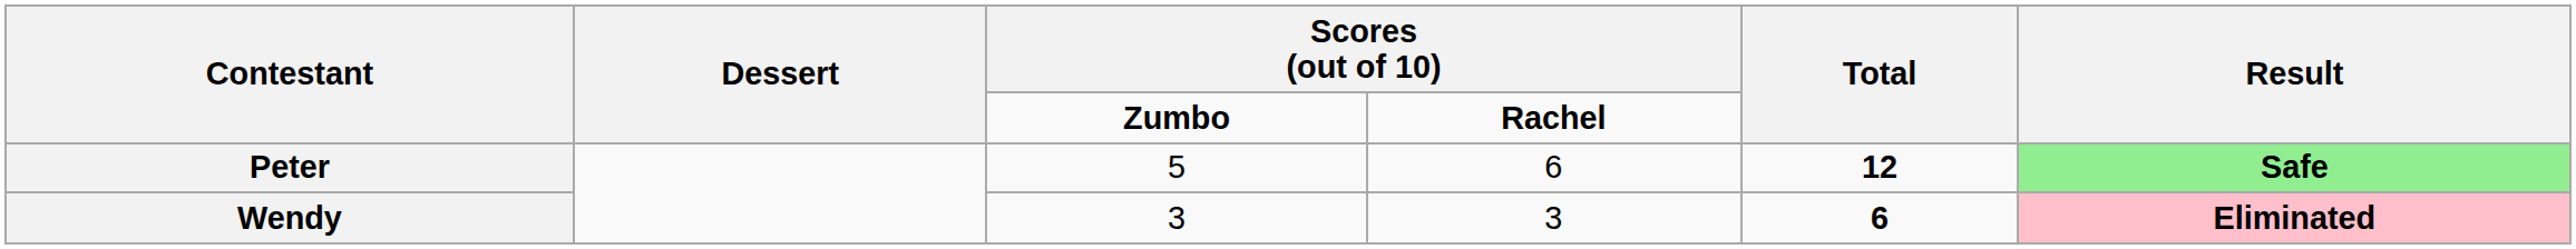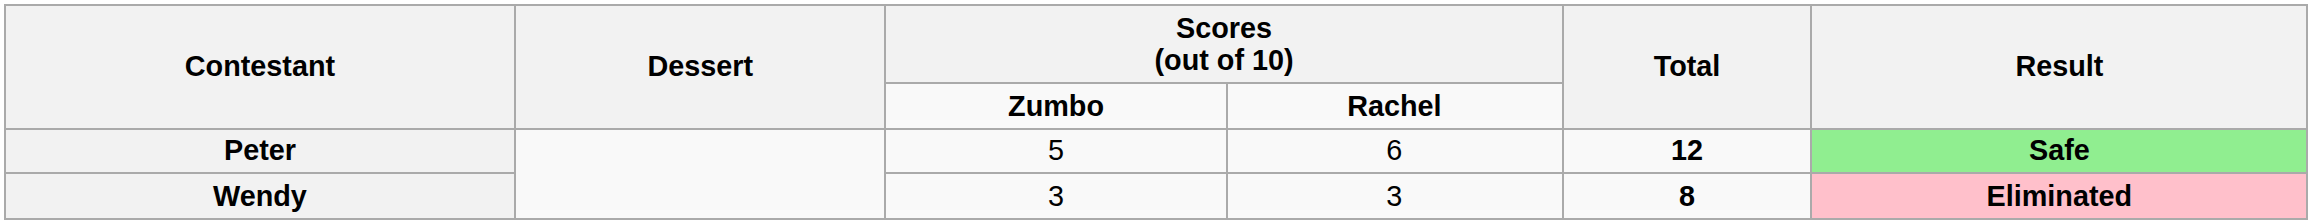 <table class="wikitable plainrowheaders" style="text-align:center; font-size:90%; width:80em;">
 <tr>
 <th rowspan="2">Contestant</th>
 <th rowspan="2">Dessert</th>
 <th colspan="2">Scores<br>(out of 10)</th>
 <th rowspan="2">Total<br></th>
 <th rowspan="2">Result</th>
 </tr>
 <tr>
 <td><strong>Zumbo</strong></td>
 <td><strong>Rachel</strong></td>
 </tr>
 <tr>
 <th>Peter</th>
 <td rowspan="2"></td>
 <td>5</td>
 <td>6</td>
 <td><strong>12</strong></td>
 <td style="background:lightgreen;"><strong>Safe</strong></td>
 </tr>
 <tr>
 <th>Wendy</th>
 <td>3</td>
 <td>3</td>
-<td><strong>6</strong></td>
+<td><strong>8</strong></td>
 <td style="background:pink;"><strong>Eliminated</strong></td>
 </tr>
 </table>
